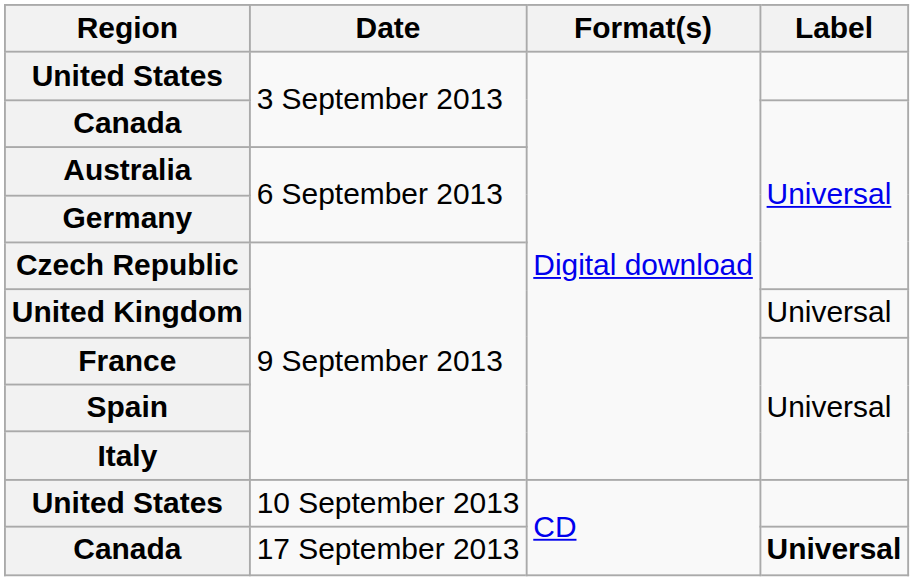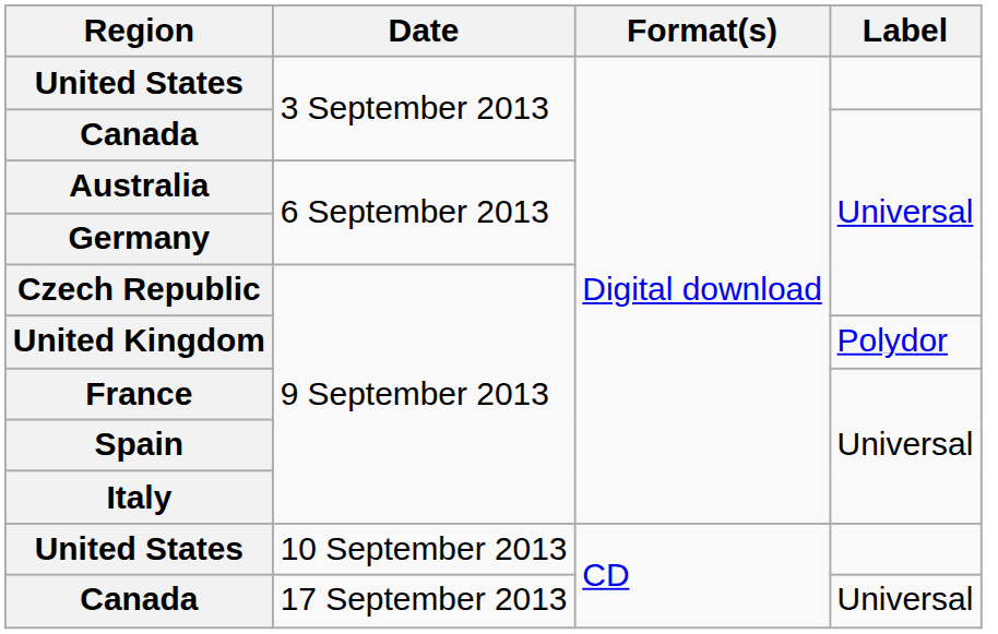 <table class="wikitable plainrowheaders">
 <tr>
 <th scope="col">Region</th>
 <th scope="col">Date</th>
 <th scope="col">Format(s)</th>
 <th scope="col">Label</th>
 </tr>
 <tr>
 <th scope="row">United States</th>
 <td rowspan="2">3 September 2013</td>
 <td rowspan="9"><a href='#'>Digital download</a></td>
 <td></td>
 </tr>
 <tr>
 <th scope="row">Canada</th>
 <td rowspan="4"><a href='#'>Universal</a></td>
 </tr>
 <tr>
 <th scope="row">Australia</th>
 <td rowspan="2">6 September 2013</td>
 </tr>
 <tr>
 <th scope="row">Germany</th>
 </tr>
 <tr>
 <th scope="row">Czech Republic</th>
 <td rowspan="5">9 September 2013</td>
 </tr>
 <tr>
 <th scope="row">United Kingdom</th>
-<td>Universal</td>
+<td><a href='#'>Polydor</a></td>
 </tr>
 <tr>
 <th scope="row">France</th>
 <td rowspan="3">Universal</td>
 </tr>
 <tr>
 <th scope="row">Spain</th>
 </tr>
 <tr>
 <th scope="row">Italy</th>
 </tr>
 <tr>
 <th scope="row">United States</th>
 <td>10 September 2013</td>
 <td rowspan="2"><a href='#'>CD</a></td>
 <td></td>
 </tr>
 <tr>
 <th scope="row">Canada</th>
 <td>17 September 2013</td>
-<td><strong>Universal</strong></td>
+<td>Universal</td>
 </tr>
 </table>
